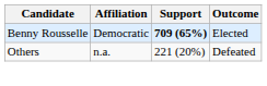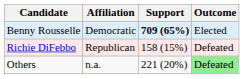 <table class="wikitable">
 <tr>
 <th>Candidate</th>
 <th>Affiliation</th>
 <th>Support</th>
 <th>Outcome</th>
 </tr>
 <tr>
 <td bgcolor=#DDEEFF>Benny Rousselle</td>
 <td bgcolor=#DDEEFF>Democratic</td>
 <td bgcolor=#DDEEFF><strong>709 (65%)</strong></td>
 <td bgcolor=#DDEEFF>Elected</td>
 </tr>
 <tr>
+<td bgcolor=#FFE8E8><a href='#'>Richie DiFebbo</a></td>
+<td bgcolor=#FFE8E8>Republican</td>
+<td bgcolor=#FFE8E8>158 (15%)</td>
+<td bgcolor=#FFE8E8>Defeated</td>
+</tr>
+<tr>
 <td>Others</td>
 <td>n.a.</td>
 <td>221 (20%)</td>
-<td>Defeated</td>
+<td style="background: lightgreen;">Defeated</td>
 </tr>
 </table>
